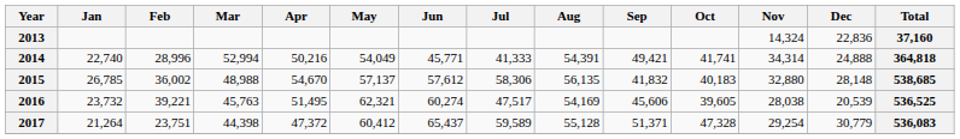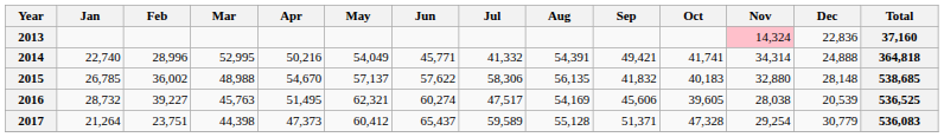 <table class=wikitable style="text-align:right; font-size:0.9em; width:1050px;">
 <tr>
 <th>Year</th>
 <th>Jan</th>
 <th>Feb</th>
 <th>Mar</th>
 <th>Apr</th>
 <th>May</th>
 <th>Jun</th>
 <th>Jul</th>
 <th>Aug</th>
 <th>Sep</th>
 <th>Oct</th>
 <th>Nov</th>
 <th>Dec</th>
 <th>Total</th>
 </tr>
 <tr>
 <th>2013</th>
 <td></td>
 <td></td>
 <td></td>
 <td></td>
 <td></td>
 <td></td>
 <td></td>
 <td></td>
 <td></td>
 <td></td>
-<td>14,324</td>
+<td style="background: pink;">14,324</td>
 <td>22,836</td>
 <th>37,160</th>
 </tr>
 <tr>
 <th>2014</th>
 <td>22,740</td>
 <td>28,996</td>
-<td>52,994</td>
+<td>52,995</td>
 <td>50,216</td>
 <td>54,049</td>
 <td>45,771</td>
-<td>41,333</td>
+<td>41,332</td>
 <td>54,391</td>
 <td>49,421</td>
 <td>41,741</td>
 <td>34,314</td>
 <td>24,888</td>
 <th>364,818</th>
 </tr>
 <tr>
 <th>2015</th>
 <td>26,785</td>
 <td>36,002</td>
 <td>48,988</td>
 <td>54,670</td>
 <td>57,137</td>
-<td>57,612</td>
+<td>57,622</td>
 <td>58,306</td>
 <td>56,135</td>
 <td>41,832</td>
 <td>40,183</td>
 <td>32,880</td>
 <td>28,148</td>
 <th>538,685</th>
 </tr>
 <tr>
 <th>2016</th>
-<td>23,732</td>
-<td>39,221</td>
+<td>28,732</td>
+<td>39,227</td>
 <td>45,763</td>
 <td>51,495</td>
 <td>62,321</td>
 <td>60,274</td>
 <td>47,517</td>
 <td>54,169</td>
 <td>45,606</td>
 <td>39,605</td>
 <td>28,038</td>
 <td>20,539</td>
 <th>536,525</th>
 </tr>
 <tr>
 <th>2017</th>
 <td>21,264</td>
 <td>23,751</td>
 <td>44,398</td>
-<td>47,372</td>
+<td>47,373</td>
 <td>60,412</td>
 <td>65,437</td>
 <td>59,589</td>
 <td>55,128</td>
 <td>51,371</td>
 <td>47,328</td>
 <td>29,254</td>
 <td>30,779</td>
 <th>536,083</th>
 </tr>
 <tr>
 </tr>
 </table>
